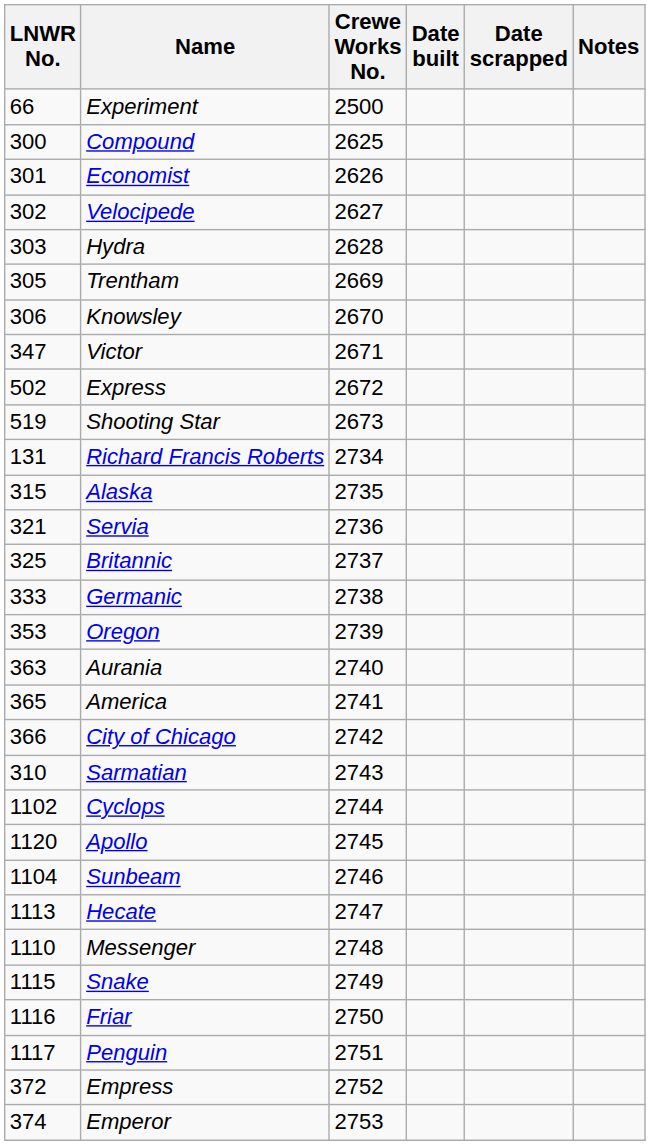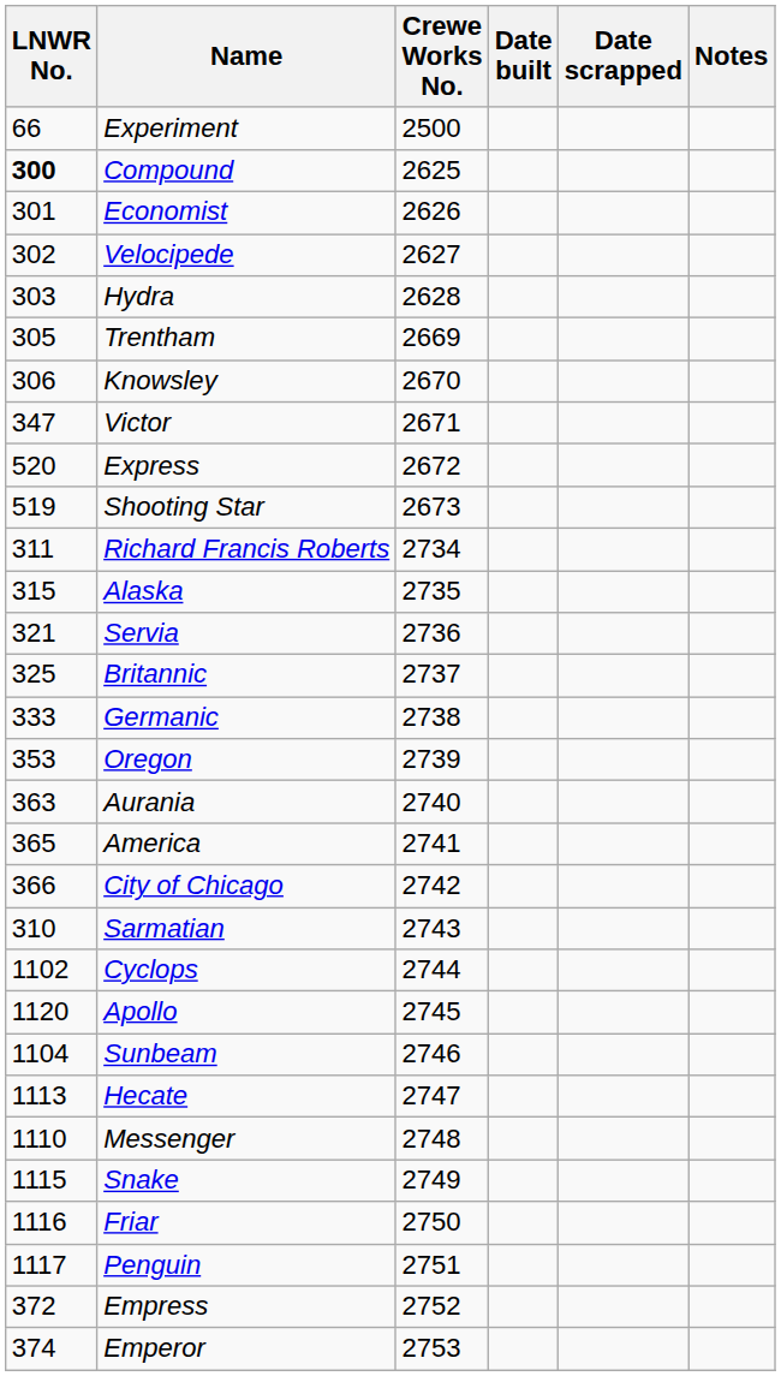 <table class="wikitable sortable">
 <tr>
 <th>LNWR<br>No.</th>
 <th>Name</th>
 <th>Crewe<br>Works<br>No.</th>
 <th>Date<br>built</th>
 <th>Date<br>scrapped</th>
 <th>Notes</th>
 </tr>
 <tr>
 <td>66</td>
 <td><em>Experiment</em></td>
 <td>2500</td>
 <td></td>
 <td></td>
 <td></td>
 </tr>
 <tr>
-<td>300</td>
+<td><strong>300</strong></td>
 <td><em><a href='#'>Compound</a></em></td>
 <td>2625</td>
 <td></td>
 <td></td>
 <td></td>
 </tr>
 <tr>
 <td>301</td>
 <td><em><a href='#'>Economist</a></em></td>
 <td>2626</td>
 <td></td>
 <td></td>
 <td></td>
 </tr>
 <tr>
 <td>302</td>
 <td><em><a href='#'>Velocipede</a></em></td>
 <td>2627</td>
 <td></td>
 <td></td>
 <td></td>
 </tr>
 <tr>
 <td>303</td>
 <td><em>Hydra</em></td>
 <td>2628</td>
 <td></td>
 <td></td>
 <td></td>
 </tr>
 <tr>
 <td>305</td>
 <td><em>Trentham</em></td>
 <td>2669</td>
 <td></td>
 <td></td>
 <td></td>
 </tr>
 <tr>
 <td>306</td>
 <td><em>Knowsley</em></td>
 <td>2670</td>
 <td></td>
 <td></td>
 <td></td>
 </tr>
 <tr>
 <td>347</td>
 <td><em>Victor</em></td>
 <td>2671</td>
 <td></td>
 <td></td>
 <td></td>
 </tr>
 <tr>
-<td>502</td>
+<td>520</td>
 <td><em>Express</em></td>
 <td>2672</td>
 <td></td>
 <td></td>
 <td></td>
 </tr>
 <tr>
 <td>519</td>
 <td><em>Shooting Star</em></td>
 <td>2673</td>
 <td></td>
 <td></td>
 <td></td>
 </tr>
 <tr>
-<td>131</td>
+<td>311</td>
 <td><em><a href='#'>Richard Francis Roberts</a></em></td>
 <td>2734</td>
 <td></td>
 <td></td>
 <td></td>
 </tr>
 <tr>
 <td>315</td>
 <td><em><a href='#'>Alaska</a></em></td>
 <td>2735</td>
 <td></td>
 <td></td>
 <td></td>
 </tr>
 <tr>
 <td>321</td>
 <td><em><a href='#'>Servia</a></em></td>
 <td>2736</td>
 <td></td>
 <td></td>
 <td></td>
 </tr>
 <tr>
 <td>325</td>
 <td><em><a href='#'>Britannic</a></em></td>
 <td>2737</td>
 <td></td>
 <td></td>
 <td></td>
 </tr>
 <tr>
 <td>333</td>
 <td><em><a href='#'>Germanic</a></em></td>
 <td>2738</td>
 <td></td>
 <td></td>
 <td></td>
 </tr>
 <tr>
 <td>353</td>
 <td><em><a href='#'>Oregon</a></em></td>
 <td>2739</td>
 <td></td>
 <td></td>
 <td></td>
 </tr>
 <tr>
 <td>363</td>
 <td><em>Aurania</em></td>
 <td>2740</td>
 <td></td>
 <td></td>
 <td></td>
 </tr>
 <tr>
 <td>365</td>
 <td><em>America</em></td>
 <td>2741</td>
 <td></td>
 <td></td>
 <td></td>
 </tr>
 <tr>
 <td>366</td>
 <td><em><a href='#'>City of Chicago</a></em></td>
 <td>2742</td>
 <td></td>
 <td></td>
 <td></td>
 </tr>
 <tr>
 <td>310</td>
 <td><em><a href='#'>Sarmatian</a></em></td>
 <td>2743</td>
 <td></td>
 <td></td>
 <td></td>
 </tr>
 <tr>
 <td>1102</td>
 <td><em><a href='#'>Cyclops</a></em></td>
 <td>2744</td>
 <td></td>
 <td></td>
 <td></td>
 </tr>
 <tr>
 <td>1120</td>
 <td><em><a href='#'>Apollo</a></em></td>
 <td>2745</td>
 <td></td>
 <td></td>
 <td></td>
 </tr>
 <tr>
 <td>1104</td>
 <td><em><a href='#'>Sunbeam</a></em></td>
 <td>2746</td>
 <td></td>
 <td></td>
 <td></td>
 </tr>
 <tr>
 <td>1113</td>
 <td><em><a href='#'>Hecate</a></em></td>
 <td>2747</td>
 <td></td>
 <td></td>
 <td></td>
 </tr>
 <tr>
 <td>1110</td>
 <td><em>Messenger</em></td>
 <td>2748</td>
 <td></td>
 <td></td>
 <td></td>
 </tr>
 <tr>
 <td>1115</td>
 <td><em><a href='#'>Snake</a></em></td>
 <td>2749</td>
 <td></td>
 <td></td>
 <td></td>
 </tr>
 <tr>
 <td>1116</td>
 <td><em><a href='#'>Friar</a></em></td>
 <td>2750</td>
 <td></td>
 <td></td>
 <td></td>
 </tr>
 <tr>
 <td>1117</td>
 <td><em><a href='#'>Penguin</a></em></td>
 <td>2751</td>
 <td></td>
 <td></td>
 <td></td>
 </tr>
 <tr>
 <td>372</td>
 <td><em>Empress</em></td>
 <td>2752</td>
 <td></td>
 <td></td>
 <td></td>
 </tr>
 <tr>
 <td>374</td>
 <td><em>Emperor</em></td>
 <td>2753</td>
 <td></td>
 <td></td>
 <td></td>
 </tr>
 <tr>
 </tr>
 </table>
